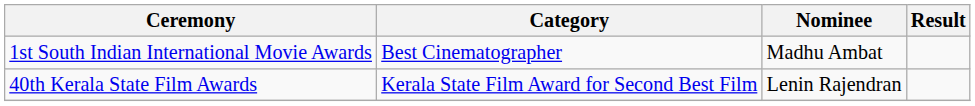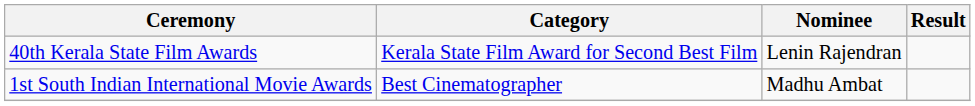 <table class="wikitable">
 <tr>
 <th>Ceremony</th>
 <th>Category</th>
 <th>Nominee</th>
 <th>Result</th>
 </tr>
 <tr>
+<td rowspan="1"><a href='#'>40th Kerala State Film Awards</a></td>
+<td><a href='#'>Kerala State Film Award for Second Best Film</a></td>
+<td>Lenin Rajendran</td>
+<td></td>
+</tr>
+<tr>
 <td rowspan="1"><a href='#'>1st South Indian International Movie Awards</a></td>
 <td><a href='#'>Best Cinematographer</a></td>
 <td>Madhu Ambat</td>
 <td></td>
 </tr>
 <tr>
-<td rowspan="1"><a href='#'>40th Kerala State Film Awards</a></td>
-<td><a href='#'>Kerala State Film Award for Second Best Film</a></td>
-<td>Lenin Rajendran</td>
-<td></td>
-</tr>
-<tr>
 </tr>
 </table>
